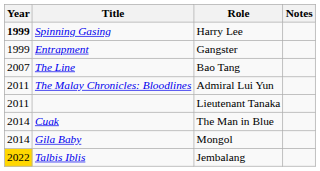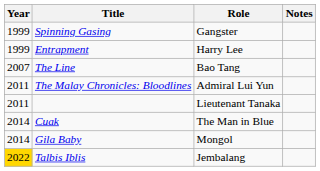 <table class="wikitable">
 <tr>
 <th>Year</th>
 <th>Title</th>
 <th>Role</th>
 <th class="unsortable">Notes</th>
 </tr>
 <tr>
-<td><strong>1999</strong></td>
+<td>1999</td>
 <td><em><a href='#'>Spinning Gasing</a></em></td>
-<td>Harry Lee</td>
+<td>Gangster</td>
 <td></td>
 </tr>
 <tr>
 <td>1999</td>
 <td><em><a href='#'>Entrapment</a></em></td>
-<td>Gangster</td>
+<td>Harry Lee</td>
 <td></td>
 </tr>
 <tr>
 <td>2007</td>
 <td><em><a href='#'>The Line</a></em></td>
 <td>Bao Tang</td>
 <td></td>
 </tr>
 <tr>
 <td>2011</td>
 <td><em><a href='#'>The Malay Chronicles: Bloodlines</a></em></td>
 <td>Admiral Lui Yun</td>
 <td></td>
 </tr>
 <tr>
 <td>2011</td>
 <td><em></em></td>
 <td>Lieutenant Tanaka</td>
 <td></td>
 </tr>
 <tr>
 <td>2014</td>
 <td><em><a href='#'>Cuak</a></em></td>
 <td>The Man in Blue</td>
 <td></td>
 </tr>
 <tr>
 <td>2014</td>
 <td><em><a href='#'>Gila Baby</a></em></td>
 <td>Mongol</td>
 <td></td>
 </tr>
 <tr>
 <td style="background: gold;">2022</td>
 <td><em><a href='#'>Talbis Iblis</a></em></td>
 <td>Jembalang</td>
 <td></td>
 </tr>
 </table>
